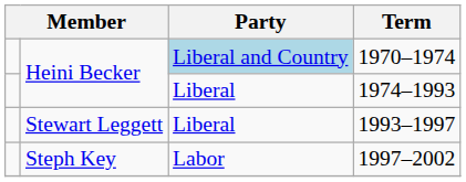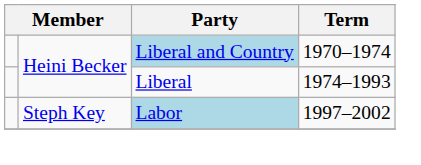 <table class="wikitable">
 <tr>
 <th colspan="2">Member</th>
 <th>Party</th>
 <th>Term</th>
 </tr>
 <tr>
 <td> </td>
 <td rowspan=2><a href='#'>Heini Becker</a></td>
 <td style="background: lightblue;"><a href='#'>Liberal and Country</a></td>
 <td>1970–1974</td>
 </tr>
 <tr>
 <td> </td>
 <td><a href='#'>Liberal</a></td>
 <td>1974–1993</td>
 </tr>
 <tr>
 <td> </td>
-<td><a href='#'>Stewart Leggett</a></td>
-<td><a href='#'>Liberal</a></td>
-<td>1993–1997</td>
-</tr>
-<tr>
-<td> </td>
 <td><a href='#'>Steph Key</a></td>
-<td><a href='#'>Labor</a></td>
+<td style="background: lightblue;"><a href='#'>Labor</a></td>
 <td>1997–2002</td>
 </tr>
 <tr>
 </tr>
 </table>
